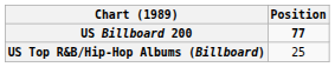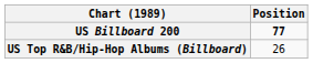 <table class="wikitable sortable plainrowheaders" style="text-align:center">
 <tr>
 <th scope="col">Chart (1989)</th>
 <th scope="col">Position</th>
 </tr>
 <tr>
 <th scope="row">US <em>Billboard</em> 200</th>
 <td><strong>77</strong></td>
 </tr>
 <tr>
 <th scope="row">US Top R&B/Hip-Hop Albums (<em>Billboard</em>)</th>
-<td>25</td>
+<td>26</td>
 </tr>
 </table>
